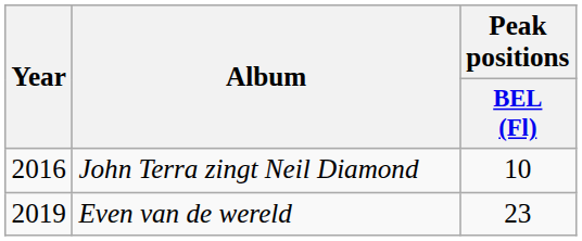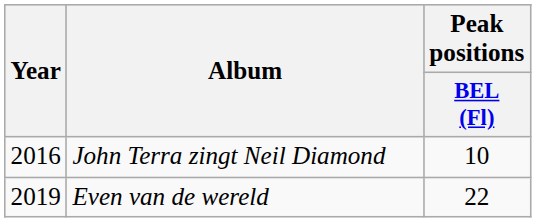 <table class="wikitable">
 <tr>
 <th rowspan="2" style="text-align:center; width:10px;">Year</th>
 <th rowspan="2" style="text-align:center; width:220px;">Album</th>
 <th style="text-align:center; width:20px;">Peak positions</th>
 </tr>
 <tr>
 <th scope="col" style="width:3em;font-size:90%;"><a href='#'>BEL<br>(Fl)</a><br></th>
 </tr>
 <tr>
 <td style="text-align:center;">2016</td>
 <td><em>John Terra zingt Neil Diamond</em></td>
 <td style="text-align:center;">10</td>
 </tr>
 <tr>
 <td style="text-align:center;">2019</td>
 <td><em>Even van de wereld</em></td>
-<td style="text-align:center;">23</td>
+<td style="text-align:center;">22</td>
 </tr>
 </table>
